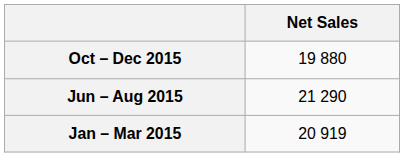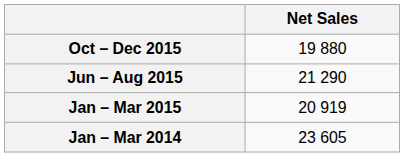 <table class="wikitable sortable" style="text-align:center; width:400px; height:150px;">
 <tr>
 <th></th>
 <th>Net Sales</th>
 </tr>
 <tr>
 <th scope="row">Oct – Dec 2015</th>
 <td>19 880</td>
 </tr>
 <tr>
 <th scope="row">Jun – Aug 2015</th>
 <td>21 290</td>
 </tr>
 <tr>
 <th scope="row">Jan – Mar 2015</th>
 <td>20 919</td>
 </tr>
+<tr>
+<th scope="row">Jan – Mar 2014</th>
+<td>23 605</td>
+</tr>
 </table>
